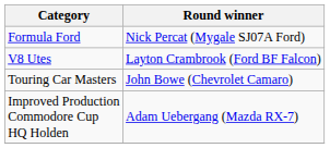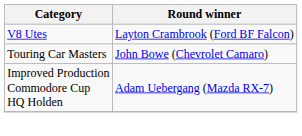 <table class="wikitable" style="font-size: 95%;">
 <tr>
 <th>Category</th>
 <th>Round winner</th>
-</tr>
-<tr>
-<td><a href='#'>Formula Ford</a></td>
-<td><a href='#'>Nick Percat</a> (<a href='#'>Mygale</a> SJ07A Ford)</td>
 </tr>
 <tr>
 <td><a href='#'>V8 Utes</a></td>
 <td><a href='#'>Layton Crambrook</a> (<a href='#'>Ford BF Falcon</a>)</td>
 </tr>
 <tr>
 <td>Touring Car Masters</td>
 <td><a href='#'>John Bowe</a> (<a href='#'>Chevrolet Camaro</a>)</td>
 </tr>
 <tr>
 <td>Improved Production<br>Commodore Cup<br>HQ Holden</td>
 <td><a href='#'>Adam Uebergang</a> (<a href='#'>Mazda RX-7</a>)</td>
 </tr>
 <tr>
 </tr>
 </table>
